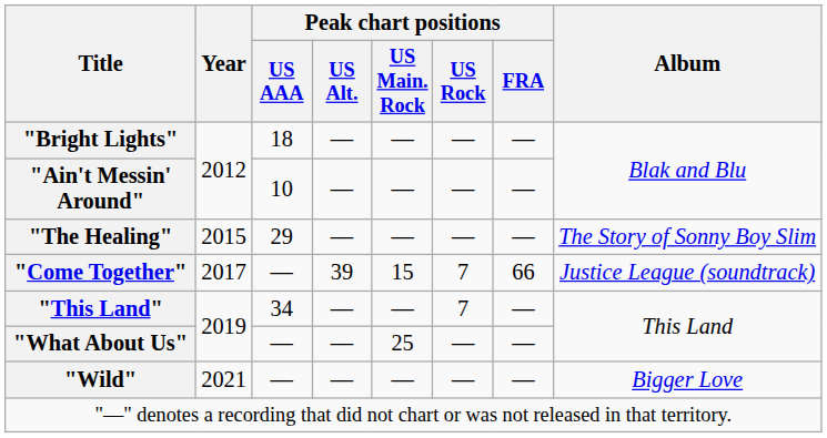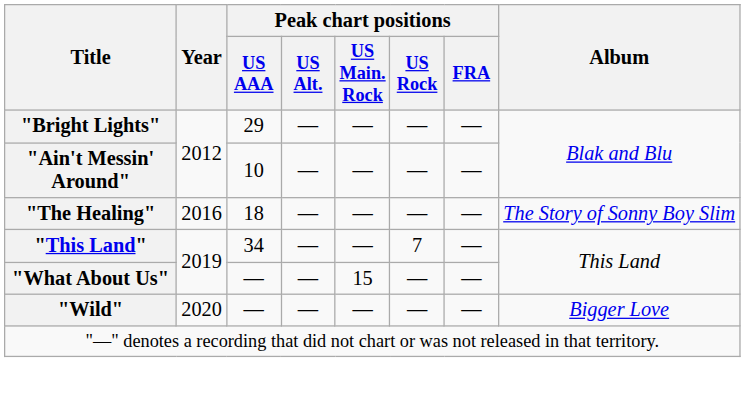 <table class="wikitable plainrowheaders" style="text-align:center;">
 <tr>
 <th scope="col" rowspan="2" style="width:8em;">Title</th>
 <th scope="col" rowspan="2">Year</th>
 <th scope="col" colspan="5">Peak chart positions</th>
 <th scope="col" rowspan="2">Album</th>
 </tr>
 <tr>
 <th scope="col" style="width:2.5em;font-size:90%;"><a href='#'>US<br>AAA</a><br></th>
 <th scope="col" style="width:2.5em;font-size:90%;"><a href='#'>US<br>Alt.</a><br></th>
 <th scope="col" style="width:2.5em;font-size:90%;"><a href='#'>US<br>Main.<br>Rock</a><br></th>
 <th scope="col" style="width:2.5em;font-size:90%;"><a href='#'>US<br>Rock</a><br></th>
 <th scope="col" style="width:2.5em;font-size:90%;"><a href='#'>FRA</a><br></th>
 </tr>
 <tr>
 <th scope="row">"Bright Lights"</th>
 <td rowspan="2">2012</td>
-<td>18</td>
+<td>29</td>
 <td>—</td>
 <td>—</td>
 <td>—</td>
 <td>—</td>
 <td rowspan="2"><em><a href='#'>Blak and Blu</a></em></td>
 </tr>
 <tr>
 <th scope="row">"Ain't Messin' Around"</th>
 <td>10</td>
 <td>—</td>
 <td>—</td>
 <td>—</td>
 <td>—</td>
 </tr>
 <tr>
 <th scope="row">"The Healing"</th>
-<td>2015</td>
-<td>29</td>
+<td>2016</td>
+<td>18</td>
 <td>—</td>
 <td>—</td>
 <td>—</td>
 <td>—</td>
 <td><em><a href='#'>The Story of Sonny Boy Slim</a></em></td>
-</tr>
-<tr>
-<th scope="row">"<a href='#'>Come Together</a>"</th>
-<td>2017</td>
-<td>—</td>
-<td>39</td>
-<td>15</td>
-<td>7</td>
-<td>66</td>
-<td><em><a href='#'>Justice League (soundtrack)</a></em></td>
 </tr>
 <tr>
 <th scope="row">"<a href='#'>This Land</a>"</th>
 <td rowspan="2">2019</td>
 <td>34</td>
 <td>—</td>
 <td>—</td>
 <td>7</td>
 <td>—</td>
 <td rowspan="2"><em>This Land</em></td>
 </tr>
 <tr>
 <th scope="row">"What About Us"</th>
 <td>—</td>
 <td>—</td>
-<td>25</td>
+<td>15</td>
 <td>—</td>
 <td>—</td>
 </tr>
 <tr>
 <th scope="row">"Wild"<br></th>
-<td>2021</td>
+<td>2020</td>
 <td>—</td>
 <td>—</td>
 <td>—</td>
 <td>—</td>
 <td>—</td>
 <td><em><a href='#'>Bigger Love</a></em></td>
 </tr>
 <tr>
 <td colspan="8" style="font-size:90%">"—" denotes a recording that did not chart or was not released in that territory.</td>
 </tr>
 </table>
